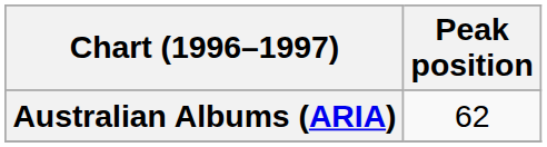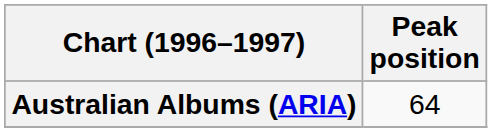 <table class="wikitable plainrowheaders sortable" style="text-align:center;">
 <tr>
 <th scope="col">Chart (1996–1997)</th>
 <th scope="col">Peak<br>position</th>
 </tr>
 <tr>
 <th scope="row">Australian Albums (<a href='#'>ARIA</a>)</th>
-<td>62</td>
+<td>64</td>
 </tr>
 <tr>
 </tr>
 <tr>
 </tr>
 <tr>
 </tr>
 </table>
